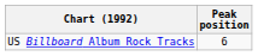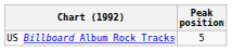 <table class="wikitable sortable">
 <tr>
 <th>Chart (1992)</th>
 <th>Peak<br>position</th>
 </tr>
 <tr>
 <td>US <a href='#'><em>Billboard</em> Album Rock Tracks</a></td>
-<td style="text-align:center;">6</td>
+<td style="text-align:center;">5</td>
 </tr>
 </table>
